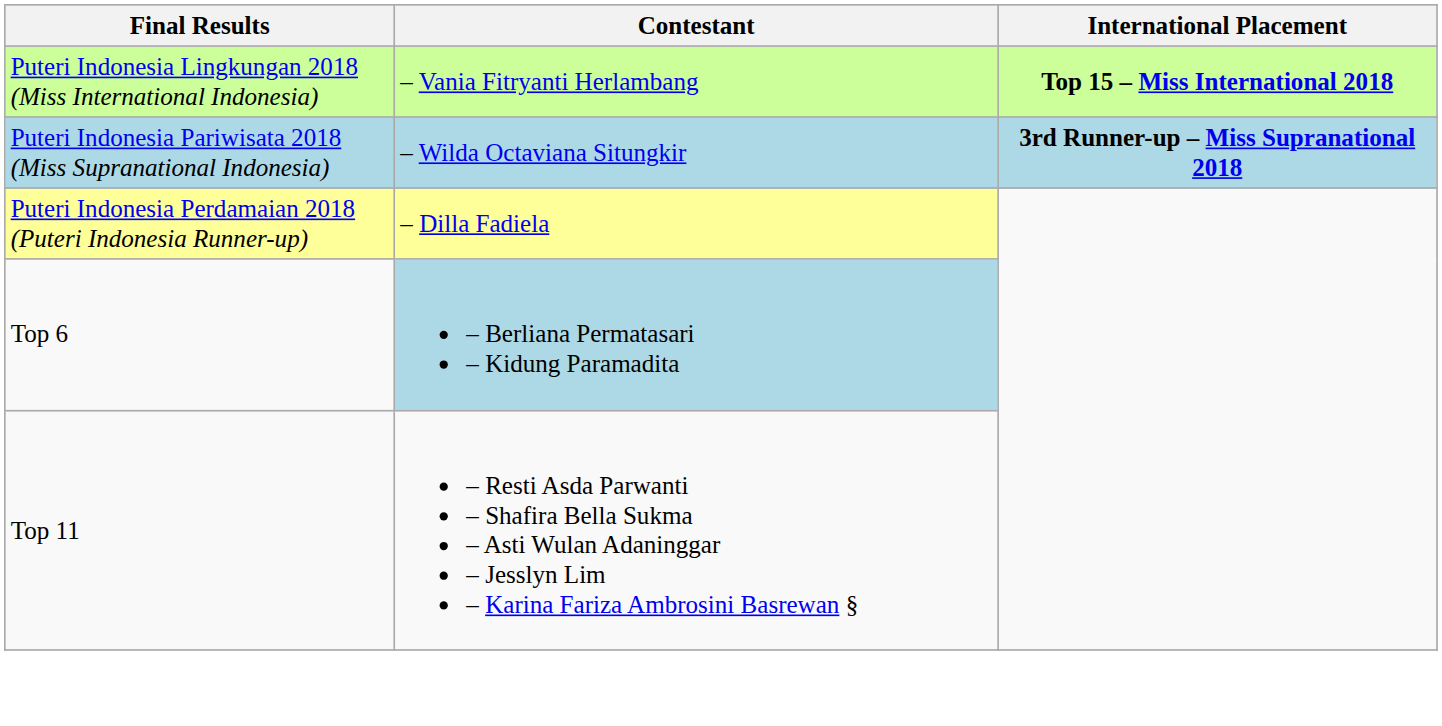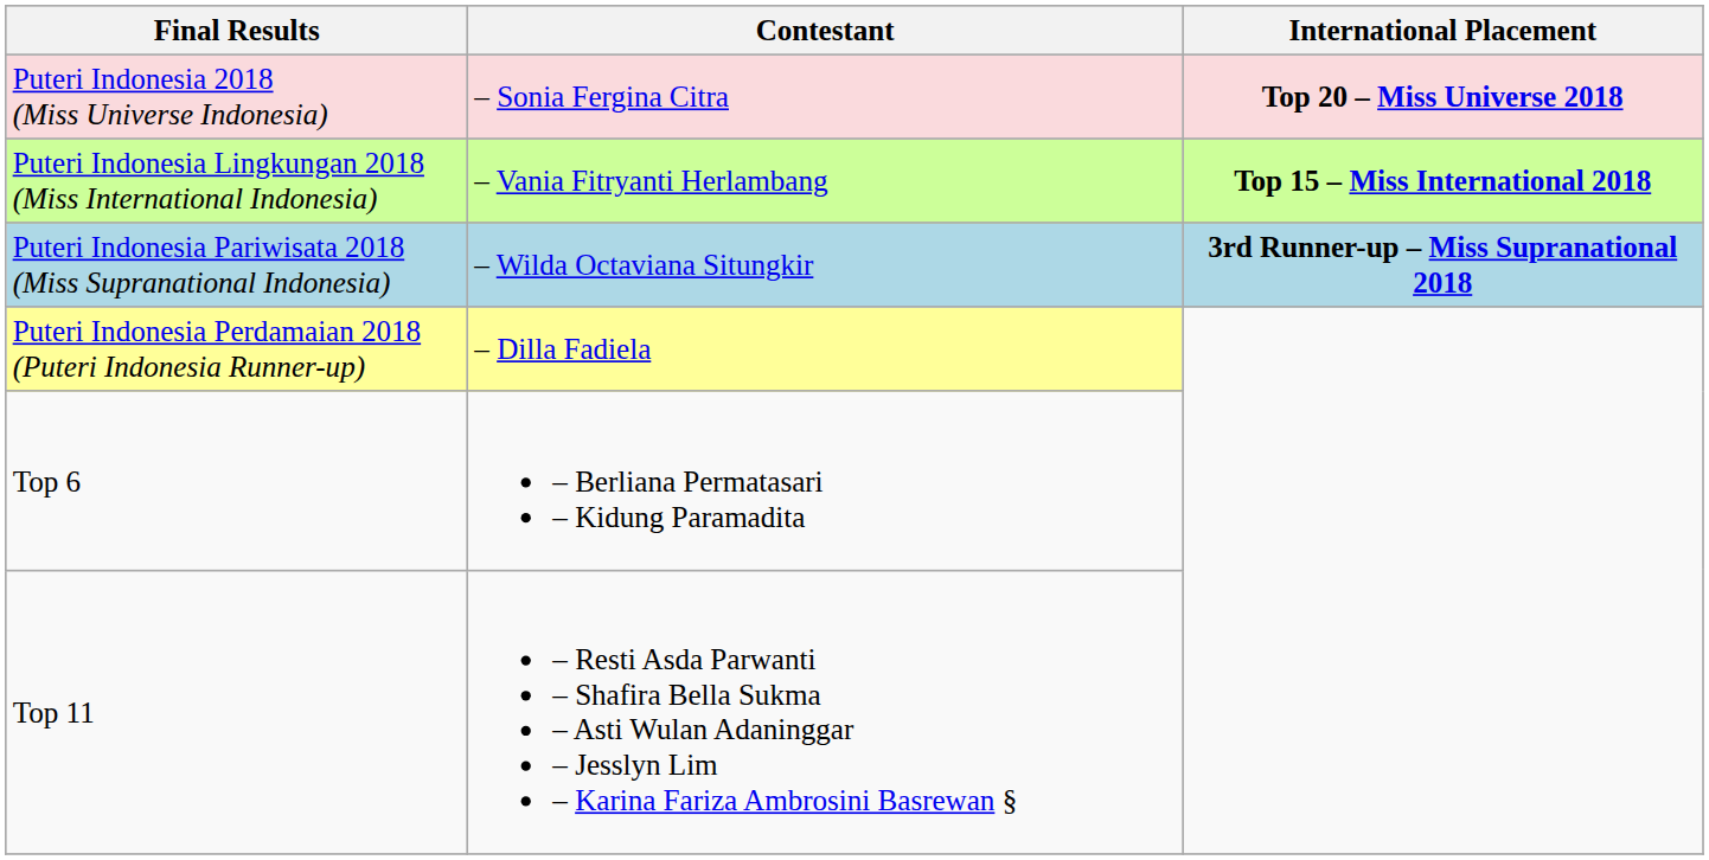 <table class="wikitable sortable" style="font-size:95%;">
 <tr>
 <th style="width:230px;">Final Results</th>
 <th style="width:360px;">Contestant</th>
 <th style="width:260px;">International Placement</th>
+</tr>
+<tr>
+<td style="background:#fadadd;"><a href='#'>Puteri Indonesia 2018</a><br><em>(Miss Universe Indonesia)</em></td>
+<td style="background:#fadadd;"> – <a href='#'>Sonia Fergina Citra</a></td>
+<th style="background:#fadadd;">Top 20 – <a href='#'>Miss Universe 2018</a></th>
 </tr>
 <tr>
 <td style="background:#cf9;"><a href='#'>Puteri Indonesia Lingkungan 2018</a><br><em>(Miss International Indonesia)</em></td>
 <td style="background:#cf9;"> – <a href='#'>Vania Fitryanti Herlambang</a></td>
 <th style="background:#cf9;">Top 15 – <a href='#'>Miss International 2018</a></th>
 </tr>
 <tr>
 <td style="background:#ADD8E6;"><a href='#'>Puteri Indonesia Pariwisata 2018</a><br><em>(Miss Supranational Indonesia)</em></td>
 <td style="background:#ADD8E6;"> – <a href='#'>Wilda Octaviana Situngkir</a></td>
 <th style="background:#ADD8E6;">3rd Runner-up – <a href='#'>Miss Supranational 2018</a></th>
 </tr>
 <tr>
 <td style="background:#FFFF99;"><a href='#'>Puteri Indonesia Perdamaian 2018</a><br><em>(Puteri Indonesia Runner-up)</em></td>
 <td style="background:#FFFF99;"> – <a href='#'>Dilla Fadiela</a></td>
 </tr>
 <tr>
 <td>Top 6</td>
-<td style="background: lightblue;"><br><ul><li> – Berliana Permatasari</li><li> – Kidung Paramadita</li></ul></td>
+<td><br><ul><li> – Berliana Permatasari</li><li> – Kidung Paramadita</li></ul></td>
 </tr>
 <tr>
 <td>Top 11</td>
 <td><br><ul><li> – Resti Asda Parwanti</li><li> – Shafira Bella Sukma</li><li> – Asti Wulan Adaninggar</li><li> – Jesslyn Lim</li><li> – <a href='#'>Karina Fariza Ambrosini Basrewan</a> §</li></ul></td>
 </tr>
 </table>
